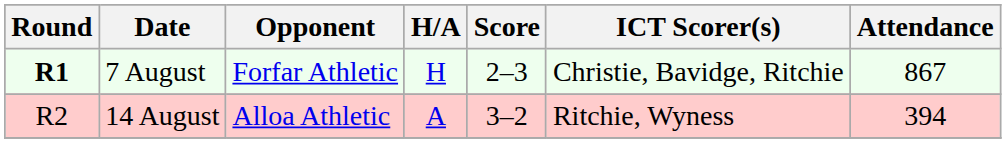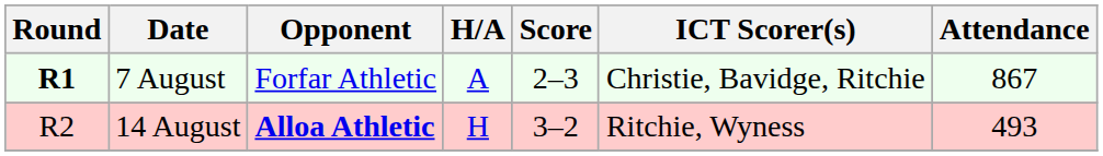 <table class="wikitable" style="text-align:center">
 <tr>
 <th>Round</th>
 <th>Date</th>
 <th>Opponent</th>
 <th>H/A</th>
 <th>Score</th>
 <th>ICT Scorer(s)</th>
 <th>Attendance</th>
 </tr>
 <tr bgcolor=#EEFFEE>
 <td><strong>R1</strong></td>
 <td align=left>7 August</td>
 <td align=left><a href='#'>Forfar Athletic</a></td>
-<td><a href='#'>H</a></td>
+<td><a href='#'>A</a></td>
 <td>2–3</td>
 <td align=left>Christie, Bavidge, Ritchie</td>
 <td>867</td>
 </tr>
 <tr bgcolor=#FFCCCC>
 <td>R2</td>
 <td align=left>14 August</td>
-<td align=left><a href='#'>Alloa Athletic</a></td>
-<td><a href='#'>A</a></td>
+<td align=left><strong><a href='#'>Alloa Athletic</a></strong></td>
+<td><a href='#'>H</a></td>
 <td>3–2</td>
 <td align=left>Ritchie, Wyness</td>
-<td>394</td>
+<td>493</td>
 </tr>
 <tr>
 </tr>
 </table>
